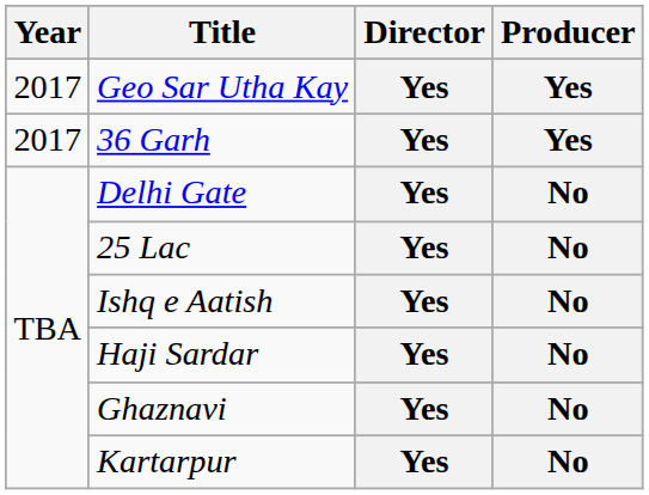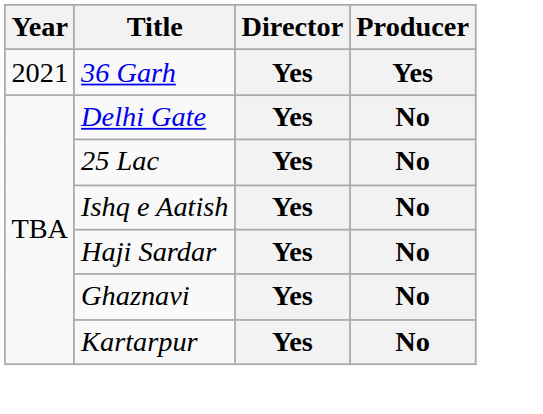 <table class="wikitable">
 <tr>
 <th>Year</th>
 <th>Title</th>
 <th>Director</th>
 <th>Producer</th>
 </tr>
 <tr>
-<td>2017</td>
-<td><em><a href='#'>Geo Sar Utha Kay</a></em></td>
-<th>Yes</th>
-<th>Yes</th>
-</tr>
-<tr>
-<td>2017</td>
+<td>2021</td>
 <td><em><a href='#'>36 Garh</a></em></td>
 <th>Yes</th>
 <th>Yes</th>
 </tr>
 <tr>
 <td rowspan=6>TBA</td>
 <td><em><a href='#'>Delhi Gate</a></em></td>
 <th>Yes</th>
 <th>No</th>
 </tr>
 <tr>
 <td><em>25 Lac</em></td>
 <th>Yes</th>
 <th>No</th>
 </tr>
 <tr>
 <td><em>Ishq e Aatish</em></td>
 <th>Yes</th>
 <th>No</th>
 </tr>
 <tr>
 <td><em>Haji Sardar</em></td>
 <th>Yes</th>
 <th>No</th>
 </tr>
 <tr>
 <td><em>Ghaznavi</em></td>
 <th>Yes</th>
 <th>No</th>
 </tr>
 <tr>
 <td><em>Kartarpur</em></td>
 <th>Yes</th>
 <th>No</th>
 </tr>
 </table>
